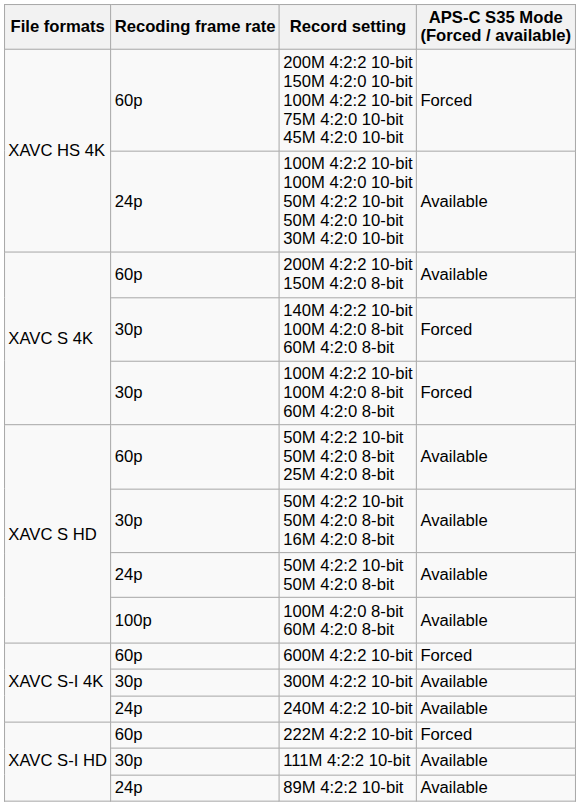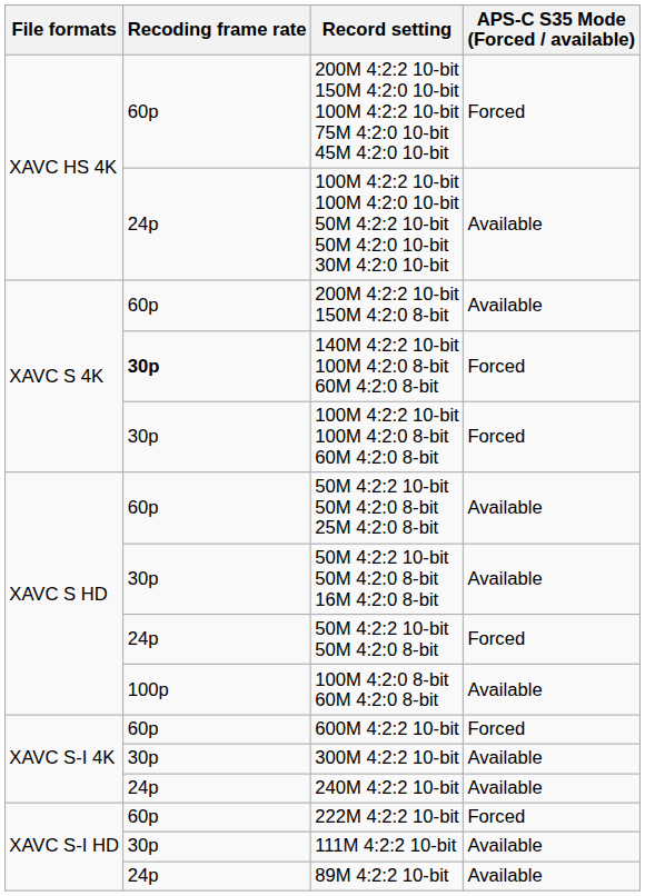 <table class="wikitable sortable">
 <tr>
 <th>File formats</th>
 <th>Recoding frame rate</th>
 <th>Record setting</th>
 <th>APS-C S35 Mode<br>(Forced / available)</th>
 </tr>
 <tr>
 <td rowspan="2">XAVC HS 4K</td>
 <td>60p</td>
 <td>200M 4:2:2 10-bit<br>150M 4:2:0 10-bit<br>100M 4:2:2 10-bit<br>75M 4:2:0 10-bit<br>45M 4:2:0 10-bit</td>
 <td>Forced</td>
 </tr>
 <tr>
 <td>24p</td>
 <td>100M 4:2:2 10-bit<br>100M 4:2:0 10-bit<br>50M 4:2:2 10-bit<br>50M 4:2:0 10-bit<br>30M 4:2:0 10-bit</td>
 <td>Available</td>
 </tr>
 <tr>
 <td rowspan="3">XAVC S 4K</td>
 <td>60p</td>
 <td>200M 4:2:2 10-bit<br>150M 4:2:0 8-bit</td>
 <td>Available</td>
 </tr>
 <tr>
-<td>30p</td>
+<td><strong>30p</strong></td>
 <td>140M 4:2:2 10-bit<br>100M 4:2:0 8-bit<br>60M 4:2:0 8-bit</td>
 <td>Forced</td>
 </tr>
 <tr>
 <td>30p</td>
 <td>100M 4:2:2 10-bit<br>100M 4:2:0 8-bit<br>60M 4:2:0 8-bit</td>
 <td>Forced</td>
 </tr>
 <tr>
 <td rowspan="4">XAVC S HD</td>
 <td>60p</td>
 <td>50M 4:2:2 10-bit<br>50M 4:2:0 8-bit<br>25M 4:2:0 8-bit</td>
 <td>Available</td>
 </tr>
 <tr>
 <td>30p</td>
 <td>50M 4:2:2 10-bit<br>50M 4:2:0 8-bit<br>16M 4:2:0 8-bit</td>
 <td>Available</td>
 </tr>
 <tr>
 <td>24p</td>
 <td>50M 4:2:2 10-bit<br>50M 4:2:0 8-bit</td>
-<td>Available</td>
+<td>Forced</td>
 </tr>
 <tr>
 <td>100p</td>
 <td>100M 4:2:0 8-bit<br>60M 4:2:0 8-bit</td>
 <td>Available</td>
 </tr>
 <tr>
 <td rowspan="3">XAVC S-I 4K</td>
 <td>60p</td>
 <td>600M 4:2:2 10-bit</td>
 <td>Forced</td>
 </tr>
 <tr>
 <td>30p</td>
 <td>300M 4:2:2 10-bit</td>
 <td>Available</td>
 </tr>
 <tr>
 <td>24p</td>
 <td>240M 4:2:2 10-bit</td>
 <td>Available</td>
 </tr>
 <tr>
 <td rowspan="3">XAVC S-I HD</td>
 <td>60p</td>
 <td>222M 4:2:2 10-bit</td>
 <td>Forced</td>
 </tr>
 <tr>
 <td>30p</td>
 <td>111M 4:2:2 10-bit</td>
 <td>Available</td>
 </tr>
 <tr>
 <td>24p</td>
 <td>89M 4:2:2 10-bit</td>
 <td>Available</td>
 </tr>
 </table>
